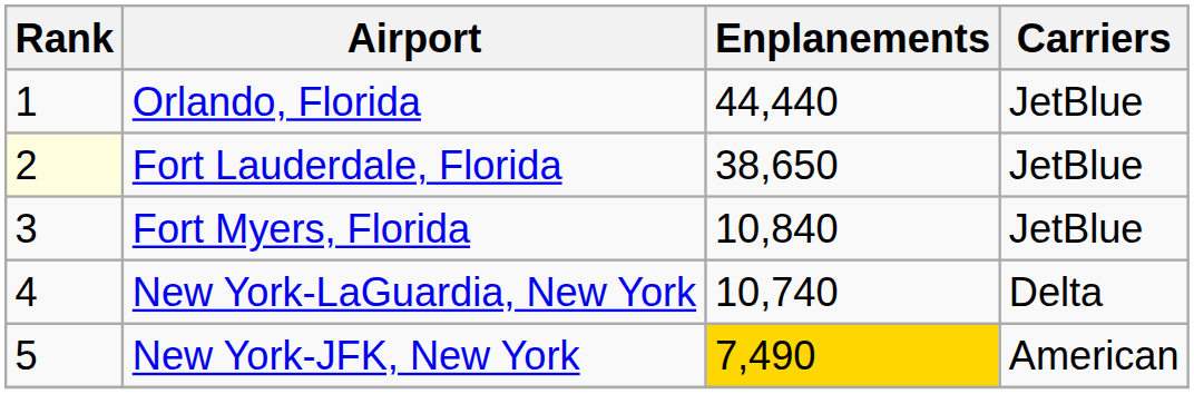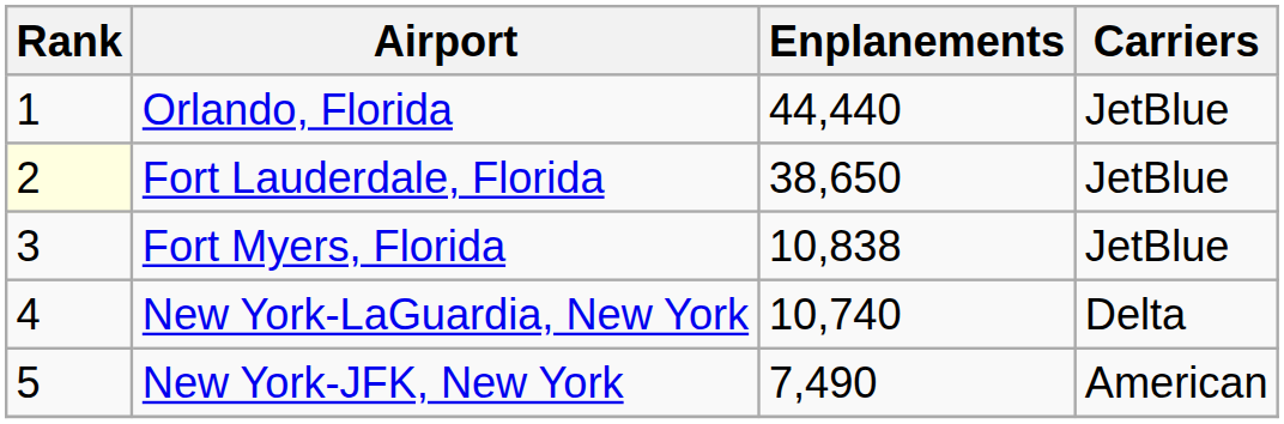 <table class="sortable wikitable" style="text-align:left; font-size:95%;">
 <tr>
 <th>Rank</th>
 <th>Airport</th>
 <th>Enplanements</th>
 <th>Carriers</th>
 </tr>
 <tr>
 <td>1</td>
 <td> <a href='#'>Orlando, Florida</a></td>
 <td>44,440</td>
 <td>JetBlue</td>
 </tr>
 <tr>
 <td style="background: lightyellow;">2</td>
 <td> <a href='#'>Fort Lauderdale, Florida</a></td>
 <td>38,650</td>
 <td>JetBlue</td>
 </tr>
 <tr>
 <td>3</td>
 <td> <a href='#'>Fort Myers, Florida</a></td>
-<td>10,840</td>
+<td>10,838</td>
 <td>JetBlue</td>
 </tr>
 <tr>
 <td>4</td>
 <td> <a href='#'>New York-LaGuardia, New York</a></td>
 <td>10,740</td>
 <td>Delta</td>
 </tr>
 <tr>
 <td>5</td>
 <td> <a href='#'>New York-JFK, New York</a></td>
-<td style="background: gold;">7,490</td>
+<td>7,490</td>
 <td>American</td>
 </tr>
 <tr>
 </tr>
 </table>
